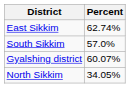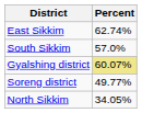 <table class="wikitable sortable">
 <tr>
 <th>District</th>
 <th>Percent</th>
 </tr>
 <tr>
 <td><a href='#'>East Sikkim</a></td>
 <td>62.74%</td>
 </tr>
 <tr>
 <td><a href='#'>South Sikkim</a></td>
 <td>57.0%</td>
 </tr>
 <tr>
 <td><a href='#'>Gyalshing district</a></td>
-<td>60.07%</td>
+<td style="background: khaki;">60.07%</td>
+</tr>
+<tr>
+<td><a href='#'>Soreng district</a></td>
+<td>49.77%</td>
 </tr>
 <tr>
 <td><a href='#'>North Sikkim</a></td>
 <td>34.05%</td>
 </tr>
 </table>
